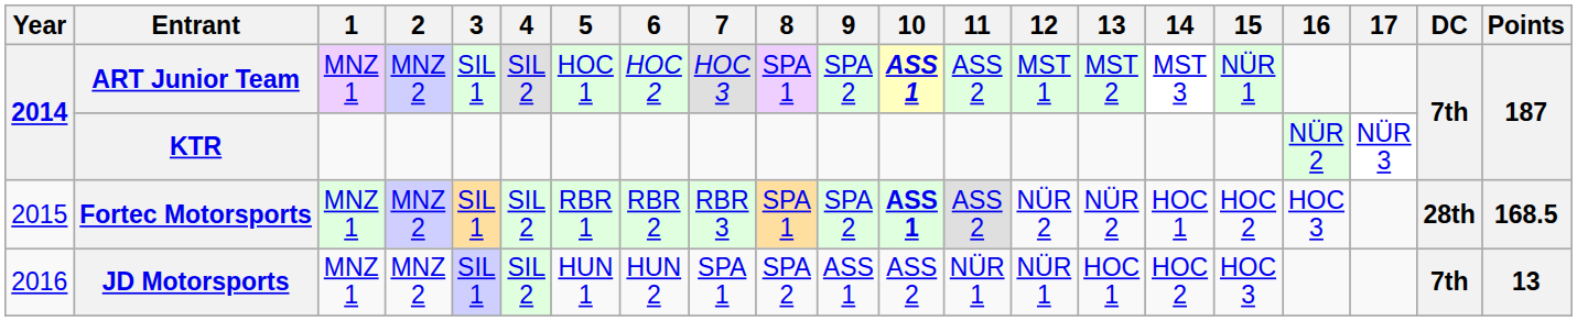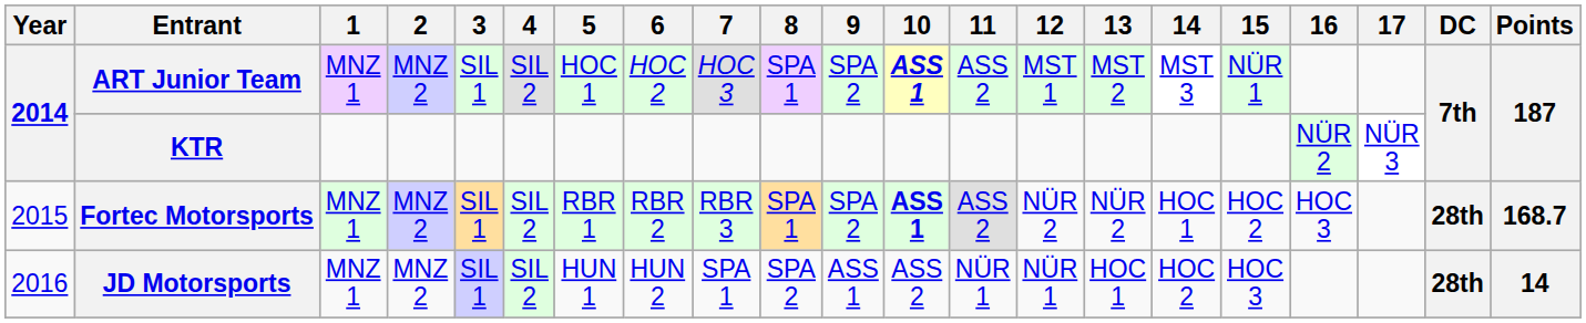 <table class="wikitable" style="text-align:center; font-size:85%">
 <tr>
 <th>Year</th>
 <th>Entrant</th>
 <th>1</th>
 <th>2</th>
 <th>3</th>
 <th>4</th>
 <th>5</th>
 <th>6</th>
 <th>7</th>
 <th>8</th>
 <th>9</th>
 <th>10</th>
 <th>11</th>
 <th>12</th>
 <th>13</th>
 <th>14</th>
 <th>15</th>
 <th>16</th>
 <th>17</th>
 <th>DC</th>
 <th>Points</th>
 </tr>
 <tr>
 <th rowspan="2"><a href='#'>2014</a></th>
 <th nowrap><a href='#'>ART Junior Team</a></th>
 <td style="background:#efcfff;"><a href='#'>MNZ<br>1</a><br></td>
 <td style="background:#cfcfff;"><a href='#'>MNZ<br>2</a><br></td>
 <td style="background:#dfffdf;"><a href='#'>SIL<br>1</a><br></td>
 <td style="background:#dfdfdf;"><a href='#'>SIL<br>2</a><br></td>
 <td style="background:#dfffdf;"><a href='#'>HOC<br>1</a><br></td>
 <td style="background:#dfffdf;"><em><a href='#'>HOC<br>2</a></em><br></td>
 <td style="background:#dfdfdf;"><em><a href='#'>HOC<br>3</a></em><br></td>
 <td style="background:#efcfff;"><a href='#'>SPA<br>1</a><br></td>
 <td style="background:#dfffdf;"><a href='#'>SPA<br>2</a><br></td>
 <td style="background:#ffffbf;"><strong><em><a href='#'>ASS<br>1</a></em></strong><br></td>
 <td style="background:#dfffdf;"><a href='#'>ASS<br>2</a><br></td>
 <td style="background:#dfffdf;"><a href='#'>MST<br>1</a><br></td>
 <td style="background:#dfffdf;"><a href='#'>MST<br>2</a><br></td>
 <td style="background:#FFFFFF;"><a href='#'>MST<br>3</a><br></td>
 <td style="background:#dfffdf;"><a href='#'>NÜR<br>1</a><br></td>
 <td></td>
 <td></td>
 <th rowspan="2">7th</th>
 <th rowspan="2">187</th>
 </tr>
 <tr>
 <th nowrap><a href='#'>KTR</a></th>
 <td></td>
 <td></td>
 <td></td>
 <td></td>
 <td></td>
 <td></td>
 <td></td>
 <td></td>
 <td></td>
 <td></td>
 <td></td>
 <td></td>
 <td></td>
 <td></td>
 <td></td>
 <td style="background:#dfffdf;"><a href='#'>NÜR<br>2</a><br></td>
 <td style="background:#FFFFFF;"><a href='#'>NÜR<br>3</a><br></td>
 </tr>
 <tr>
 <td><a href='#'>2015</a></td>
 <th nowrap><a href='#'>Fortec Motorsports</a></th>
 <td style="background:#dfffdf;"><a href='#'>MNZ<br>1</a><br></td>
 <td style="background:#cfcfff;"><a href='#'>MNZ<br>2</a><br></td>
 <td style="background:#ffdf9f;"><a href='#'>SIL<br>1</a><br></td>
 <td style="background:#dfffdf;"><a href='#'>SIL<br>2</a><br></td>
 <td style="background:#dfffdf;"><a href='#'>RBR<br>1</a><br></td>
 <td style="background:#dfffdf;"><a href='#'>RBR<br>2</a><br></td>
 <td style="background:#dfffdf;"><a href='#'>RBR<br>3</a><br></td>
 <td style="background:#ffdf9f;"><a href='#'>SPA<br>1</a><br></td>
 <td style="background:#dfffdf;"><a href='#'>SPA<br>2</a><br></td>
 <td style="background:#dfffdf;"><strong><a href='#'>ASS<br>1</a><br></strong></td>
 <td style="background:#dfdfdf;"><a href='#'>ASS<br>2</a><br></td>
 <td style="background:#;"><a href='#'>NÜR<br>2</a><br></td>
 <td style="background:#;"><a href='#'>NÜR<br>2</a><br></td>
 <td style="background:#;"><a href='#'>HOC<br>1</a><br></td>
 <td style="background:#;"><a href='#'>HOC<br>2</a><br></td>
 <td style="background:#;"><a href='#'>HOC<br>3</a><br></td>
 <td></td>
 <th>28th</th>
-<th>168.5</th>
+<th>168.7</th>
 </tr>
 <tr>
 <td><a href='#'>2016</a></td>
 <th nowrap><a href='#'>JD Motorsports</a></th>
 <td style="background:#;"><a href='#'>MNZ<br>1</a><br></td>
 <td style="background:#;"><a href='#'>MNZ<br>2</a><br></td>
 <td style="background:#cfcfff;"><a href='#'>SIL<br>1</a><br></td>
 <td style="background:#dfffdf;"><a href='#'>SIL<br>2</a><br></td>
 <td style="background:#;"><a href='#'>HUN<br>1</a><br></td>
 <td style="background:#;"><a href='#'>HUN<br>2</a><br></td>
 <td style="background:#;"><a href='#'>SPA<br>1</a><br></td>
 <td style="background:#;"><a href='#'>SPA<br>2</a><br></td>
 <td style="background:#;"><a href='#'>ASS<br>1</a><br></td>
 <td style="background:#;"><a href='#'>ASS<br>2</a><br></td>
 <td style="background:#;"><a href='#'>NÜR<br>1</a><br></td>
 <td style="background:#;"><a href='#'>NÜR<br>1</a><br></td>
 <td style="background:#;"><a href='#'>HOC<br>1</a><br></td>
 <td style="background:#;"><a href='#'>HOC<br>2</a><br></td>
 <td style="background:#;"><a href='#'>HOC<br>3</a><br></td>
 <td></td>
 <td></td>
-<th>7th</th>
-<th>13</th>
+<th>28th</th>
+<th>14</th>
 </tr>
 </table>
